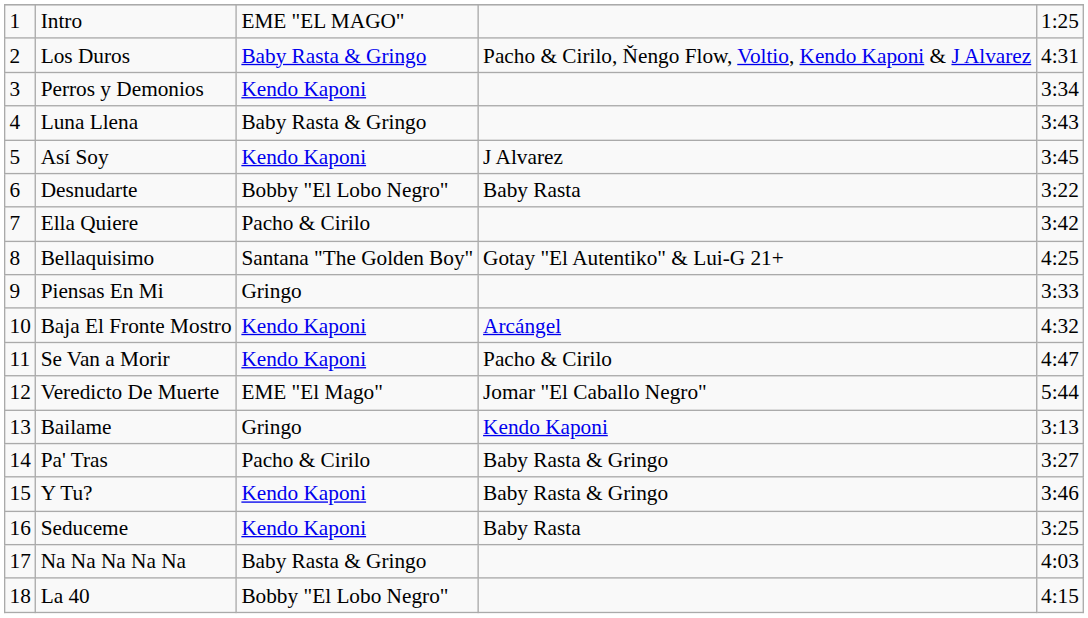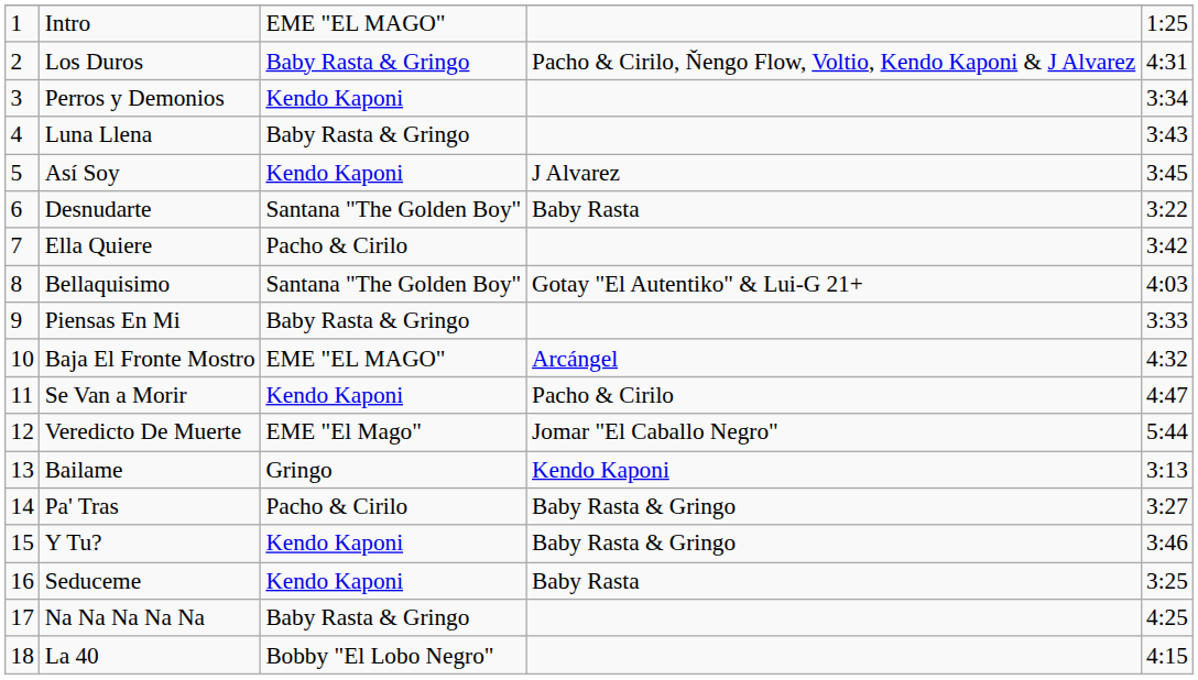 <table class="wikitable sortable">
 <tr ! Track # !! Title !! Artist !! Featured Artist(s) !! Length>
 </tr>
 <tr>
 <td>1</td>
 <td>Intro</td>
 <td>EME "EL MAGO"</td>
 <td></td>
 <td>1:25</td>
 </tr>
 <tr>
 <td>2</td>
 <td>Los Duros</td>
 <td><a href='#'>Baby Rasta & Gringo</a></td>
 <td>Pacho & Cirilo, Ňengo Flow, <a href='#'>Voltio</a>, <a href='#'>Kendo Kaponi</a> & <a href='#'>J Alvarez</a></td>
 <td>4:31</td>
 </tr>
 <tr>
 <td>3</td>
 <td>Perros y Demonios</td>
 <td><a href='#'>Kendo Kaponi</a></td>
 <td></td>
 <td>3:34</td>
 </tr>
 <tr>
 <td>4</td>
 <td>Luna Llena</td>
 <td>Baby Rasta & Gringo</td>
 <td></td>
 <td>3:43</td>
 </tr>
 <tr>
 <td>5</td>
 <td>Así Soy</td>
 <td><a href='#'>Kendo Kaponi</a></td>
 <td>J Alvarez</td>
 <td>3:45</td>
 </tr>
 <tr>
 <td>6</td>
 <td>Desnudarte</td>
-<td>Bobby "El Lobo Negro"</td>
+<td>Santana "The Golden Boy"</td>
 <td>Baby Rasta</td>
 <td>3:22</td>
 </tr>
 <tr>
 <td>7</td>
 <td>Ella Quiere</td>
 <td>Pacho & Cirilo</td>
 <td></td>
 <td>3:42</td>
 </tr>
 <tr>
 <td>8</td>
 <td>Bellaquisimo</td>
 <td>Santana "The Golden Boy"</td>
 <td>Gotay "El Autentiko" & Lui-G 21+</td>
-<td>4:25</td>
+<td>4:03</td>
 </tr>
 <tr>
 <td>9</td>
 <td>Piensas En Mi</td>
-<td>Gringo</td>
+<td>Baby Rasta & Gringo</td>
 <td></td>
 <td>3:33</td>
 </tr>
 <tr>
 <td>10</td>
 <td>Baja El Fronte Mostro</td>
-<td><a href='#'>Kendo Kaponi</a></td>
+<td>EME "EL MAGO"</td>
 <td><a href='#'>Arcángel</a></td>
 <td>4:32</td>
 </tr>
 <tr>
 <td>11</td>
 <td>Se Van a Morir</td>
 <td><a href='#'>Kendo Kaponi</a></td>
 <td>Pacho & Cirilo</td>
 <td>4:47</td>
 </tr>
 <tr>
 <td>12</td>
 <td>Veredicto De Muerte</td>
 <td>EME "El Mago"</td>
 <td>Jomar "El Caballo Negro"</td>
 <td>5:44</td>
 </tr>
 <tr>
 <td>13</td>
 <td>Bailame</td>
 <td>Gringo</td>
 <td><a href='#'>Kendo Kaponi</a></td>
 <td>3:13</td>
 </tr>
 <tr>
 <td>14</td>
 <td>Pa' Tras</td>
 <td>Pacho & Cirilo</td>
 <td>Baby Rasta & Gringo</td>
 <td>3:27</td>
 </tr>
 <tr>
 <td>15</td>
 <td>Y Tu?</td>
 <td><a href='#'>Kendo Kaponi</a></td>
 <td>Baby Rasta & Gringo</td>
 <td>3:46</td>
 </tr>
 <tr>
 <td>16</td>
 <td>Seduceme</td>
 <td><a href='#'>Kendo Kaponi</a></td>
 <td>Baby Rasta</td>
 <td>3:25</td>
 </tr>
 <tr>
 <td>17</td>
 <td>Na Na Na Na Na</td>
 <td>Baby Rasta & Gringo</td>
 <td></td>
-<td>4:03</td>
+<td>4:25</td>
 </tr>
 <tr>
 <td>18</td>
 <td>La 40</td>
 <td>Bobby "El Lobo Negro"</td>
 <td></td>
 <td>4:15</td>
 </tr>
 </table>
